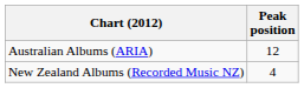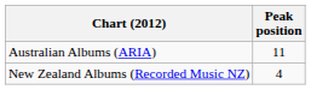 <table class="wikitable sortable">
 <tr>
 <th>Chart (2012)</th>
 <th>Peak<br>position</th>
 </tr>
 <tr>
 <td>Australian Albums (<a href='#'>ARIA</a>)</td>
-<td align="center">12</td>
+<td align="center">11</td>
 </tr>
 <tr>
 <td>New Zealand Albums (<a href='#'>Recorded Music NZ</a>)</td>
 <td align="center">4</td>
 </tr>
 </table>
